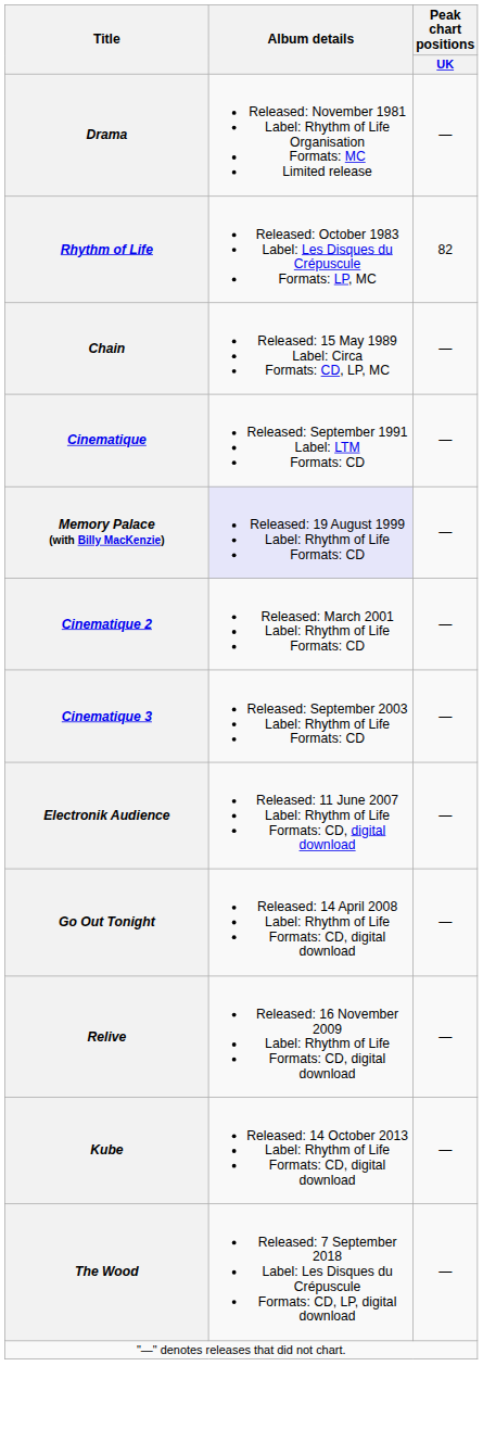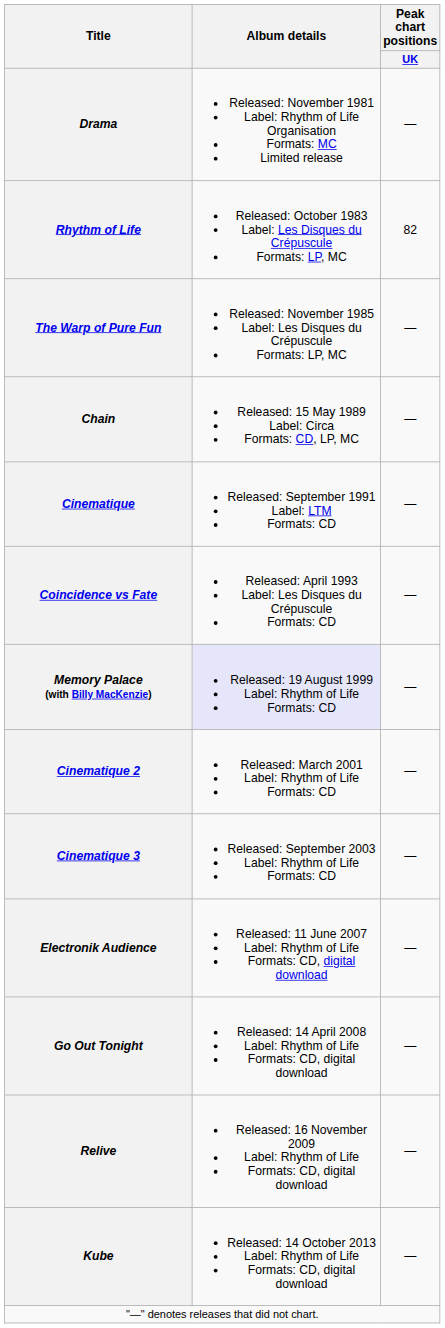 <table class="wikitable plainrowheaders" style="text-align:center;">
 <tr>
 <th rowspan="2" scope="col" style="width:15em;">Title</th>
 <th rowspan="2" scope="col" style="width:15em;">Album details</th>
 <th>Peak chart positions</th>
 </tr>
 <tr>
 <th scope="col" style="width:2em;font-size:90%;"><a href='#'>UK</a><br></th>
 </tr>
 <tr>
 <th scope="row"><em>Drama</em></th>
 <td><br><ul><li>Released: November 1981</li><li>Label: Rhythm of Life Organisation</li><li>Formats: <a href='#'>MC</a></li><li>Limited release</li></ul></td>
 <td>—</td>
 </tr>
 <tr>
 <th scope="row"><em><a href='#'>Rhythm of Life</a></em></th>
 <td><br><ul><li>Released: October 1983</li><li>Label: <a href='#'>Les Disques du Crépuscule</a></li><li>Formats: <a href='#'>LP</a>, MC</li></ul></td>
 <td>82</td>
 </tr>
 <tr>
+<th scope="row"><em><a href='#'>The Warp of Pure Fun</a></em></th>
+<td><br><ul><li>Released: November 1985</li><li>Label: Les Disques du Crépuscule</li><li>Formats: LP, MC</li></ul></td>
+<td>—</td>
+</tr>
+<tr>
 <th scope="row"><em>Chain</em></th>
 <td><br><ul><li>Released: 15 May 1989</li><li>Label: Circa</li><li>Formats: <a href='#'>CD</a>, LP, MC</li></ul></td>
 <td>—</td>
 </tr>
 <tr>
 <th scope="row"><em><a href='#'>Cinematique</a></em></th>
 <td><br><ul><li>Released: September 1991</li><li>Label: <a href='#'>LTM</a></li><li>Formats: CD</li></ul></td>
+<td>—</td>
+</tr>
+<tr>
+<th scope="row"><em><a href='#'>Coincidence vs Fate</a></em></th>
+<td><br><ul><li>Released: April 1993</li><li>Label: Les Disques du Crépuscule</li><li>Formats: CD</li></ul></td>
 <td>—</td>
 </tr>
 <tr>
 <th scope="row"><em>Memory Palace</em><br><small>(with <a href='#'>Billy MacKenzie</a>)</small></th>
 <td style="background: lavender;"><br><ul><li>Released: 19 August 1999</li><li>Label: Rhythm of Life</li><li>Formats: CD</li></ul></td>
 <td>—</td>
 </tr>
 <tr>
 <th scope="row"><em><a href='#'>Cinematique 2</a></em></th>
 <td><br><ul><li>Released: March 2001</li><li>Label: Rhythm of Life</li><li>Formats: CD</li></ul></td>
 <td>—</td>
 </tr>
 <tr>
 <th scope="row"><em><a href='#'>Cinematique 3</a></em></th>
 <td><br><ul><li>Released: September 2003</li><li>Label: Rhythm of Life</li><li>Formats: CD</li></ul></td>
 <td>—</td>
 </tr>
 <tr>
 <th scope="row"><em>Electronik Audience</em></th>
 <td><br><ul><li>Released: 11 June 2007</li><li>Label: Rhythm of Life</li><li>Formats: CD, <a href='#'>digital download</a></li></ul></td>
 <td>—</td>
 </tr>
 <tr>
 <th scope="row"><em>Go Out Tonight</em></th>
 <td><br><ul><li>Released: 14 April 2008</li><li>Label: Rhythm of Life</li><li>Formats: CD, digital download</li></ul></td>
 <td>—</td>
 </tr>
 <tr>
 <th scope="row"><em>Relive</em></th>
 <td><br><ul><li>Released: 16 November 2009</li><li>Label: Rhythm of Life</li><li>Formats: CD, digital download</li></ul></td>
 <td>—</td>
 </tr>
 <tr>
 <th scope="row"><em>Kube</em></th>
 <td><br><ul><li>Released: 14 October 2013</li><li>Label: Rhythm of Life</li><li>Formats: CD, digital download</li></ul></td>
 <td>—</td>
 </tr>
 <tr>
-<th scope="row"><em>The Wood</em></th>
-<td><br><ul><li>Released: 7 September 2018</li><li>Label: Les Disques du Crépuscule</li><li>Formats: CD, LP, digital download</li></ul></td>
-<td>—</td>
-</tr>
-<tr>
 <td colspan="3" style="font-size:90%">"—" denotes releases that did not chart.</td>
 </tr>
 </table>
